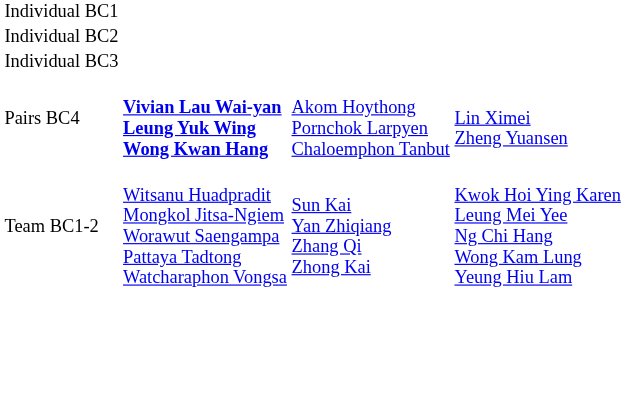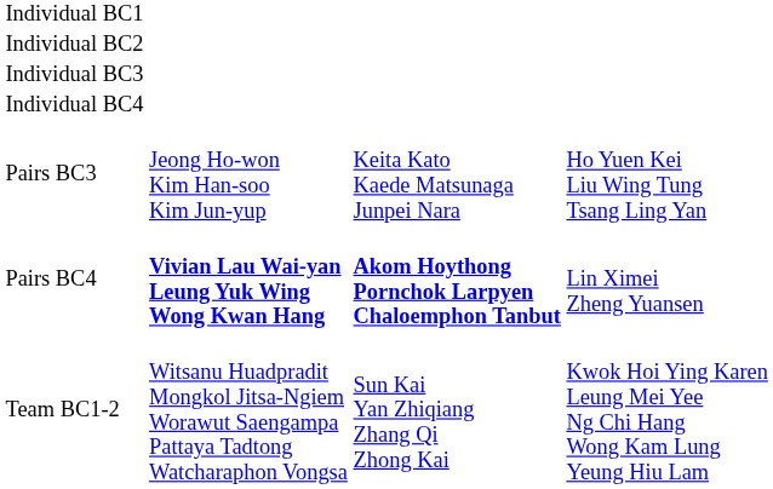 <table>
 <tr>
 <td>Individual BC1</td>
 <td></td>
 <td></td>
 <td></td>
 </tr>
 <tr>
 <td>Individual BC2</td>
 <td></td>
 <td></td>
 <td></td>
 </tr>
 <tr>
 <td>Individual BC3</td>
 <td></td>
 <td></td>
 <td></td>
 </tr>
 <tr>
+<td>Individual BC4</td>
+<td></td>
+<td></td>
+<td></td>
+</tr>
+<tr>
+<td>Pairs BC3</td>
+<td><br><a href='#'>Jeong Ho-won</a><br><a href='#'>Kim Han-soo</a><br><a href='#'>Kim Jun-yup</a></td>
+<td><br><a href='#'>Keita Kato</a><br><a href='#'>Kaede Matsunaga</a><br><a href='#'>Junpei Nara</a></td>
+<td><br><a href='#'>Ho Yuen Kei</a><br><a href='#'>Liu Wing Tung</a><br><a href='#'>Tsang Ling Yan</a></td>
+</tr>
+<tr>
 <td>Pairs BC4</td>
 <td><strong><br><a href='#'>Vivian Lau Wai-yan</a><br><a href='#'>Leung Yuk Wing</a><br><a href='#'>Wong Kwan Hang</a></strong></td>
-<td><br><a href='#'>Akom Hoythong</a><br><a href='#'>Pornchok Larpyen</a><br><a href='#'>Chaloemphon Tanbut</a></td>
+<td><strong><br><a href='#'>Akom Hoythong</a><br><a href='#'>Pornchok Larpyen</a><br><a href='#'>Chaloemphon Tanbut</a></strong></td>
 <td><br><a href='#'>Lin Ximei</a><br><a href='#'>Zheng Yuansen</a></td>
 </tr>
 <tr>
 <td>Team BC1-2</td>
 <td><br><a href='#'>Witsanu Huadpradit</a><br><a href='#'>Mongkol Jitsa-Ngiem</a><br><a href='#'>Worawut Saengampa</a><br><a href='#'>Pattaya Tadtong</a><br><a href='#'>Watcharaphon Vongsa</a></td>
 <td><br><a href='#'>Sun Kai</a><br><a href='#'>Yan Zhiqiang</a><br><a href='#'>Zhang Qi</a><br><a href='#'>Zhong Kai</a></td>
 <td><br><a href='#'>Kwok Hoi Ying Karen</a><br><a href='#'>Leung Mei Yee</a><br><a href='#'>Ng Chi Hang</a><br><a href='#'>Wong Kam Lung</a><br><a href='#'>Yeung Hiu Lam</a></td>
 </tr>
 </table>
